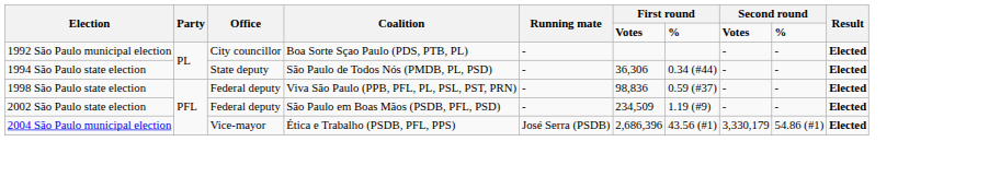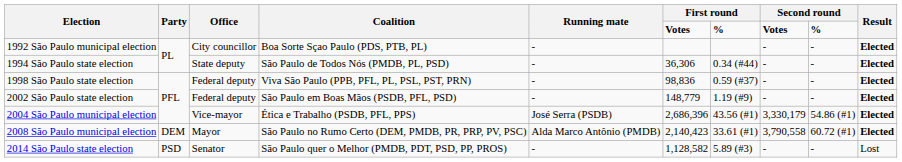 <table class="wikitable">
 <tr>
 <th rowspan="2">Election</th>
 <th rowspan="2">Party</th>
 <th rowspan="2">Office</th>
 <th rowspan="2">Coalition</th>
 <th rowspan="2">Running mate</th>
 <th colspan="2">First round</th>
 <th colspan="2">Second round</th>
 <th rowspan="2">Result</th>
 </tr>
 <tr>
 <td><strong>Votes</strong></td>
 <td><strong>%</strong></td>
 <td><strong>Votes</strong></td>
 <td><strong>%</strong></td>
 </tr>
 <tr>
 <td>1992 São Paulo municipal election</td>
 <td rowspan="2">PL</td>
 <td>City councillor</td>
 <td>Boa Sorte Sçao Paulo (PDS, PTB, PL)</td>
 <td>-</td>
 <td></td>
 <td></td>
 <td>-</td>
 <td>-</td>
 <td><strong>Elected</strong></td>
 </tr>
 <tr>
 <td>1994 São Paulo state election</td>
 <td>State deputy</td>
 <td>São Paulo de Todos Nós (PMDB, PL, PSD)</td>
 <td>-</td>
 <td>36,306</td>
 <td>0.34 (#44)</td>
 <td>-</td>
 <td>-</td>
 <td><strong>Elected</strong></td>
 </tr>
 <tr>
 <td>1998 São Paulo state election</td>
 <td rowspan="3">PFL</td>
 <td>Federal deputy</td>
 <td>Viva São Paulo (PPB, PFL, PL, PSL, PST, PRN)</td>
 <td>-</td>
 <td>98,836</td>
 <td>0.59 (#37)</td>
 <td>-</td>
 <td>-</td>
 <td><strong>Elected</strong></td>
 </tr>
 <tr>
 <td>2002 São Paulo state election</td>
 <td>Federal deputy</td>
 <td>São Paulo em Boas Mãos (PSDB, PFL, PSD)</td>
 <td>-</td>
-<td>234,509</td>
+<td>148,779</td>
 <td>1.19 (#9)</td>
 <td>-</td>
 <td>-</td>
 <td><strong>Elected</strong></td>
 </tr>
 <tr>
 <td><a href='#'>2004 São Paulo municipal election</a></td>
 <td>Vice-mayor</td>
 <td>Ética e Trabalho (PSDB, PFL, PPS)</td>
 <td>José Serra (PSDB)</td>
 <td>2,686,396</td>
 <td>43.56 (#1)</td>
 <td>3,330,179</td>
 <td>54.86 (#1)</td>
 <td><strong>Elected</strong></td>
 </tr>
+<tr>
+<td><a href='#'>2008 São Paulo municipal election</a></td>
+<td>DEM</td>
+<td>Mayor</td>
+<td>São Paulo no Rumo Certo (DEM, PMDB, PR, PRP, PV, PSC)</td>
+<td>Alda Marco Antônio (PMDB)</td>
+<td>2,140,423</td>
+<td>33.61 (#1)</td>
+<td>3,790,558</td>
+<td>60.72 (#1)</td>
+<td><strong>Elected</strong></td>
+</tr>
+<tr>
+<td><a href='#'>2014 São Paulo state election</a></td>
+<td>PSD</td>
+<td>Senator</td>
+<td>São Paulo quer o Melhor (PMDB, PDT, PSD, PP, PROS)</td>
+<td>-</td>
+<td>1,128,582</td>
+<td>5.89 (#3)</td>
+<td>-</td>
+<td>-</td>
+<td>Lost</td>
+</tr>
 </table>
